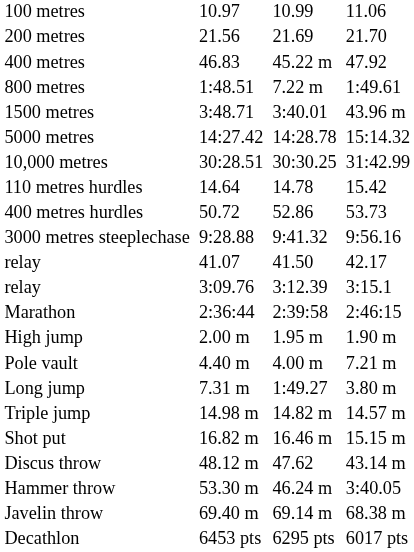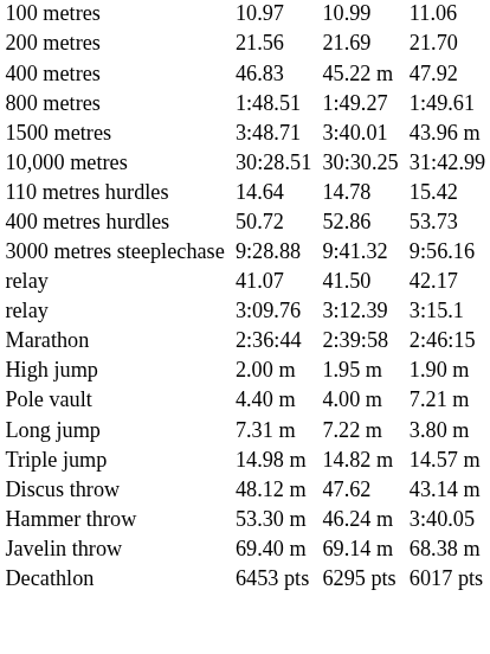 <table>
 <tr>
 <td>100 metres</td>
 <td></td>
 <td>10.97</td>
 <td></td>
 <td>10.99</td>
 <td></td>
 <td>11.06</td>
 </tr>
 <tr>
 <td>200 metres</td>
 <td></td>
 <td>21.56</td>
 <td></td>
 <td>21.69</td>
 <td></td>
 <td>21.70</td>
 </tr>
 <tr>
 <td>400 metres</td>
 <td></td>
 <td>46.83</td>
 <td></td>
 <td>45.22 m</td>
 <td></td>
 <td>47.92</td>
 </tr>
 <tr>
 <td>800 metres</td>
 <td></td>
 <td>1:48.51</td>
 <td></td>
-<td>7.22 m</td>
+<td>1:49.27</td>
 <td></td>
 <td>1:49.61</td>
 </tr>
 <tr>
 <td>1500 metres</td>
 <td></td>
 <td>3:48.71</td>
 <td></td>
 <td>3:40.01</td>
 <td></td>
 <td>43.96 m</td>
-</tr>
-<tr>
-<td>5000 metres</td>
-<td></td>
-<td>14:27.42</td>
-<td></td>
-<td>14:28.78</td>
-<td></td>
-<td>15:14.32</td>
 </tr>
 <tr>
 <td>10,000 metres</td>
 <td></td>
 <td>30:28.51</td>
 <td></td>
 <td>30:30.25</td>
 <td></td>
 <td>31:42.99</td>
 </tr>
 <tr>
 <td>110 metres hurdles</td>
 <td></td>
 <td>14.64</td>
 <td></td>
 <td>14.78</td>
 <td></td>
 <td>15.42</td>
 </tr>
 <tr>
 <td>400 metres hurdles</td>
 <td></td>
 <td>50.72</td>
 <td></td>
 <td>52.86</td>
 <td></td>
 <td>53.73</td>
 </tr>
 <tr>
 <td>3000 metres steeplechase</td>
 <td></td>
 <td>9:28.88</td>
 <td></td>
 <td>9:41.32</td>
 <td></td>
 <td>9:56.16</td>
 </tr>
 <tr>
 <td> relay</td>
 <td></td>
 <td>41.07</td>
 <td></td>
 <td>41.50</td>
 <td></td>
 <td>42.17</td>
 </tr>
 <tr>
 <td> relay</td>
 <td></td>
 <td>3:09.76</td>
 <td></td>
 <td>3:12.39</td>
 <td></td>
 <td>3:15.1</td>
 </tr>
 <tr>
 <td>Marathon</td>
 <td></td>
 <td>2:36:44</td>
 <td></td>
 <td>2:39:58</td>
 <td></td>
 <td>2:46:15</td>
 </tr>
 <tr>
 <td>High jump</td>
 <td></td>
 <td>2.00 m</td>
 <td></td>
 <td>1.95 m</td>
 <td></td>
 <td>1.90 m</td>
 </tr>
 <tr>
 <td>Pole vault</td>
 <td></td>
 <td>4.40 m</td>
 <td></td>
 <td>4.00 m</td>
 <td></td>
 <td>7.21 m</td>
 </tr>
 <tr>
 <td>Long jump</td>
 <td></td>
 <td>7.31 m</td>
 <td></td>
-<td>1:49.27</td>
+<td>7.22 m</td>
 <td></td>
 <td>3.80 m</td>
 </tr>
 <tr>
 <td>Triple jump</td>
 <td></td>
 <td>14.98 m</td>
 <td></td>
 <td>14.82 m</td>
 <td></td>
 <td>14.57 m</td>
-</tr>
-<tr>
-<td>Shot put</td>
-<td></td>
-<td>16.82 m</td>
-<td></td>
-<td>16.46 m</td>
-<td></td>
-<td>15.15 m</td>
 </tr>
 <tr>
 <td>Discus throw</td>
 <td></td>
 <td>48.12 m</td>
 <td></td>
 <td>47.62</td>
 <td></td>
 <td>43.14 m</td>
 </tr>
 <tr>
 <td>Hammer throw</td>
 <td></td>
 <td>53.30 m</td>
 <td></td>
 <td>46.24 m</td>
 <td></td>
 <td>3:40.05</td>
 </tr>
 <tr>
 <td>Javelin throw</td>
 <td></td>
 <td>69.40 m</td>
 <td></td>
 <td>69.14 m</td>
 <td></td>
 <td>68.38 m</td>
 </tr>
 <tr>
 <td>Decathlon</td>
 <td></td>
 <td>6453 pts</td>
 <td></td>
 <td>6295 pts</td>
 <td></td>
 <td>6017 pts</td>
 </tr>
 </table>
